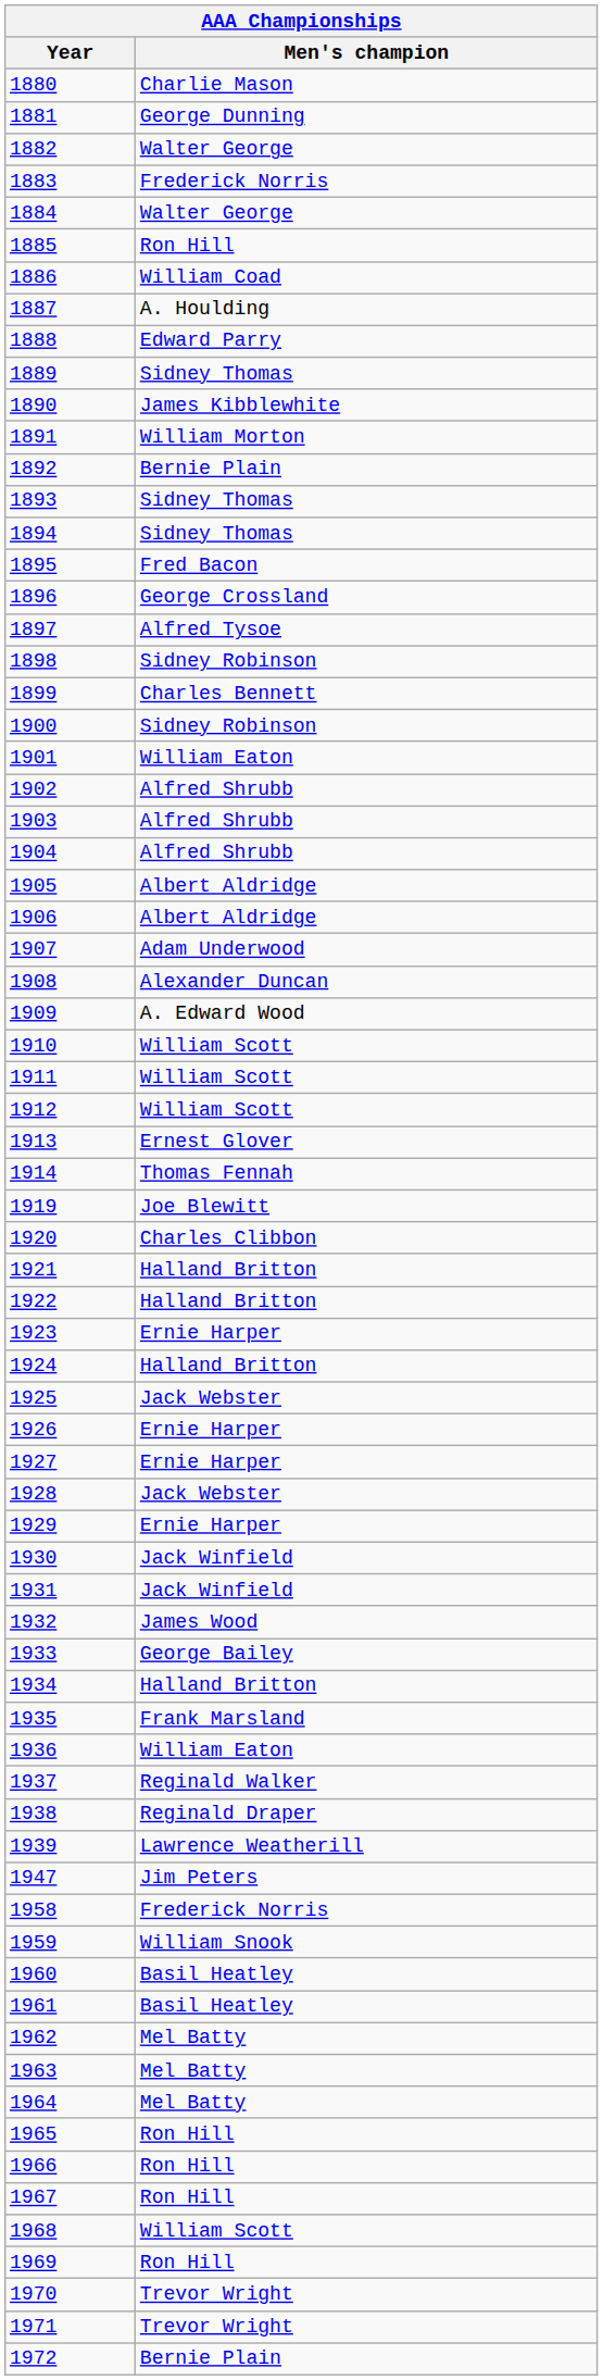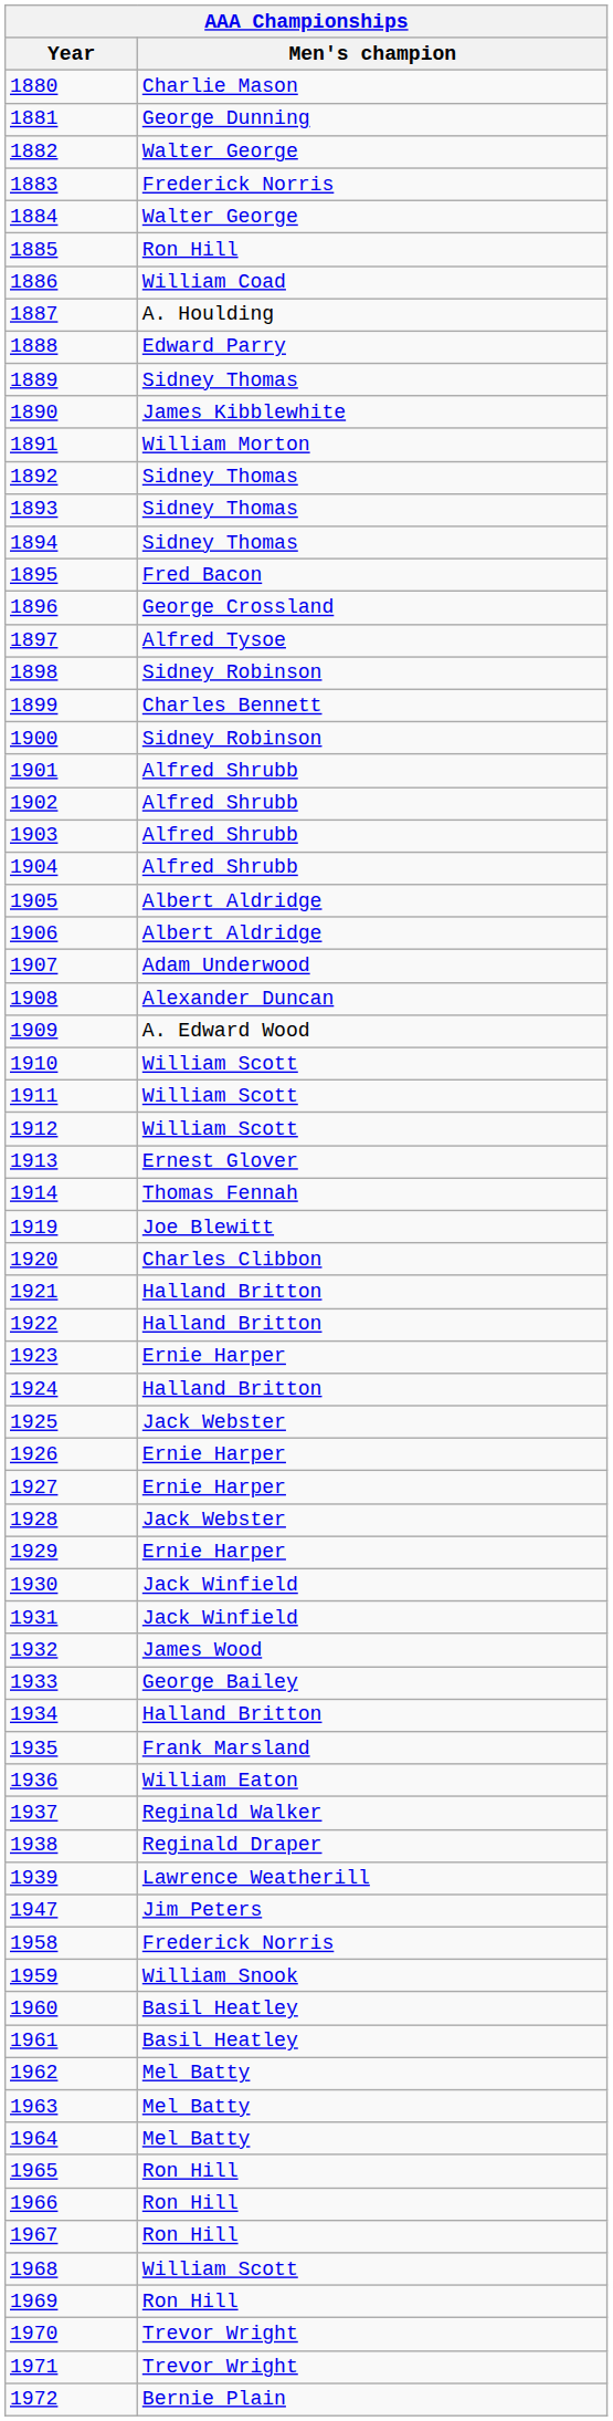 <table class="wikitable">
 <tr>
 <th colspan="2"><a href='#'>AAA Championships</a><br></th>
 </tr>
 <tr>
 <th width=80>Year</th>
 <th width=300>Men's champion</th>
 </tr>
 <tr>
 <td><a href='#'>1880</a></td>
 <td><a href='#'>Charlie Mason</a></td>
 </tr>
 <tr>
 <td><a href='#'>1881</a></td>
 <td><a href='#'>George Dunning</a></td>
 </tr>
 <tr>
 <td><a href='#'>1882</a></td>
 <td><a href='#'>Walter George</a></td>
 </tr>
 <tr>
 <td><a href='#'>1883</a></td>
 <td><a href='#'>Frederick Norris</a></td>
 </tr>
 <tr>
 <td><a href='#'>1884</a></td>
 <td><a href='#'>Walter George</a></td>
 </tr>
 <tr>
 <td><a href='#'>1885</a></td>
 <td><a href='#'>Ron Hill</a></td>
 </tr>
 <tr>
 <td><a href='#'>1886</a></td>
 <td><a href='#'>William Coad</a></td>
 </tr>
 <tr>
 <td><a href='#'>1887</a></td>
 <td>A. Houlding</td>
 </tr>
 <tr>
 <td><a href='#'>1888</a></td>
 <td><a href='#'>Edward Parry</a></td>
 </tr>
 <tr>
 <td><a href='#'>1889</a></td>
 <td><a href='#'>Sidney Thomas</a></td>
 </tr>
 <tr>
 <td><a href='#'>1890</a></td>
 <td><a href='#'>James Kibblewhite</a></td>
 </tr>
 <tr>
 <td><a href='#'>1891</a></td>
 <td><a href='#'>William Morton</a></td>
 </tr>
 <tr>
 <td><a href='#'>1892</a></td>
-<td><a href='#'>Bernie Plain</a></td>
+<td><a href='#'>Sidney Thomas</a></td>
 </tr>
 <tr>
 <td><a href='#'>1893</a></td>
 <td><a href='#'>Sidney Thomas</a></td>
 </tr>
 <tr>
 <td><a href='#'>1894</a></td>
 <td><a href='#'>Sidney Thomas</a></td>
 </tr>
 <tr>
 <td><a href='#'>1895</a></td>
 <td><a href='#'>Fred Bacon</a></td>
 </tr>
 <tr>
 <td><a href='#'>1896</a></td>
 <td><a href='#'>George Crossland</a></td>
 </tr>
 <tr>
 <td><a href='#'>1897</a></td>
 <td><a href='#'>Alfred Tysoe</a></td>
 </tr>
 <tr>
 <td><a href='#'>1898</a></td>
 <td><a href='#'>Sidney Robinson</a></td>
 </tr>
 <tr>
 <td><a href='#'>1899</a></td>
 <td><a href='#'>Charles Bennett</a></td>
 </tr>
 <tr>
 <td><a href='#'>1900</a></td>
 <td><a href='#'>Sidney Robinson</a></td>
 </tr>
 <tr>
 <td><a href='#'>1901</a></td>
-<td><a href='#'>William Eaton</a></td>
+<td><a href='#'>Alfred Shrubb</a></td>
 </tr>
 <tr>
 <td><a href='#'>1902</a></td>
 <td><a href='#'>Alfred Shrubb</a></td>
 </tr>
 <tr>
 <td><a href='#'>1903</a></td>
 <td><a href='#'>Alfred Shrubb</a></td>
 </tr>
 <tr>
 <td><a href='#'>1904</a></td>
 <td><a href='#'>Alfred Shrubb</a></td>
 </tr>
 <tr>
 <td><a href='#'>1905</a></td>
 <td><a href='#'>Albert Aldridge</a></td>
 </tr>
 <tr>
 <td><a href='#'>1906</a></td>
 <td><a href='#'>Albert Aldridge</a></td>
 </tr>
 <tr>
 <td><a href='#'>1907</a></td>
 <td><a href='#'>Adam Underwood</a></td>
 </tr>
 <tr>
 <td><a href='#'>1908</a></td>
 <td><a href='#'>Alexander Duncan</a></td>
 </tr>
 <tr>
 <td><a href='#'>1909</a></td>
 <td>A. Edward Wood</td>
 </tr>
 <tr>
 <td><a href='#'>1910</a></td>
 <td><a href='#'>William Scott</a></td>
 </tr>
 <tr>
 <td><a href='#'>1911</a></td>
 <td><a href='#'>William Scott</a></td>
 </tr>
 <tr>
 <td><a href='#'>1912</a></td>
 <td><a href='#'>William Scott</a></td>
 </tr>
 <tr>
 <td><a href='#'>1913</a></td>
 <td><a href='#'>Ernest Glover</a></td>
 </tr>
 <tr>
 <td><a href='#'>1914</a></td>
 <td><a href='#'>Thomas Fennah</a></td>
 </tr>
 <tr>
 <td><a href='#'>1919</a></td>
 <td><a href='#'>Joe Blewitt</a></td>
 </tr>
 <tr>
 <td><a href='#'>1920</a></td>
 <td><a href='#'>Charles Clibbon</a></td>
 </tr>
 <tr>
 <td><a href='#'>1921</a></td>
 <td><a href='#'>Halland Britton</a></td>
 </tr>
 <tr>
 <td><a href='#'>1922</a></td>
 <td><a href='#'>Halland Britton</a></td>
 </tr>
 <tr>
 <td><a href='#'>1923</a></td>
 <td><a href='#'>Ernie Harper</a></td>
 </tr>
 <tr>
 <td><a href='#'>1924</a></td>
 <td><a href='#'>Halland Britton</a></td>
 </tr>
 <tr>
 <td><a href='#'>1925</a></td>
 <td><a href='#'>Jack Webster</a></td>
 </tr>
 <tr>
 <td><a href='#'>1926</a></td>
 <td><a href='#'>Ernie Harper</a></td>
 </tr>
 <tr>
 <td><a href='#'>1927</a></td>
 <td><a href='#'>Ernie Harper</a></td>
 </tr>
 <tr>
 <td><a href='#'>1928</a></td>
 <td><a href='#'>Jack Webster</a></td>
 </tr>
 <tr>
 <td><a href='#'>1929</a></td>
 <td><a href='#'>Ernie Harper</a></td>
 </tr>
 <tr>
 <td><a href='#'>1930</a></td>
 <td><a href='#'>Jack Winfield</a></td>
 </tr>
 <tr>
 <td><a href='#'>1931</a></td>
 <td><a href='#'>Jack Winfield</a></td>
 </tr>
 <tr>
 <td><a href='#'>1932</a></td>
 <td><a href='#'>James Wood</a></td>
 </tr>
 <tr>
 <td><a href='#'>1933</a></td>
 <td><a href='#'>George Bailey</a></td>
 </tr>
 <tr>
 <td><a href='#'>1934</a></td>
 <td><a href='#'>Halland Britton</a></td>
 </tr>
 <tr>
 <td><a href='#'>1935</a></td>
 <td><a href='#'>Frank Marsland</a></td>
 </tr>
 <tr>
 <td><a href='#'>1936</a></td>
 <td><a href='#'>William Eaton</a></td>
 </tr>
 <tr>
 <td><a href='#'>1937</a></td>
 <td><a href='#'>Reginald Walker</a></td>
 </tr>
 <tr>
 <td><a href='#'>1938</a></td>
 <td><a href='#'>Reginald Draper</a></td>
 </tr>
 <tr>
 <td><a href='#'>1939</a></td>
 <td><a href='#'>Lawrence Weatherill</a></td>
 </tr>
 <tr>
 <td><a href='#'>1947</a></td>
 <td><a href='#'>Jim Peters</a></td>
 </tr>
 <tr>
 <td><a href='#'>1958</a></td>
 <td><a href='#'>Frederick Norris</a></td>
 </tr>
 <tr>
 <td><a href='#'>1959</a></td>
 <td><a href='#'>William Snook</a></td>
 </tr>
 <tr>
 <td><a href='#'>1960</a></td>
 <td><a href='#'>Basil Heatley</a></td>
 </tr>
 <tr>
 <td><a href='#'>1961</a></td>
 <td><a href='#'>Basil Heatley</a></td>
 </tr>
 <tr>
 <td><a href='#'>1962</a></td>
 <td><a href='#'>Mel Batty</a></td>
 </tr>
 <tr>
 <td><a href='#'>1963</a></td>
 <td><a href='#'>Mel Batty</a></td>
 </tr>
 <tr>
 <td><a href='#'>1964</a></td>
 <td><a href='#'>Mel Batty</a></td>
 </tr>
 <tr>
 <td><a href='#'>1965</a></td>
 <td><a href='#'>Ron Hill</a></td>
 </tr>
 <tr>
 <td><a href='#'>1966</a></td>
 <td><a href='#'>Ron Hill</a></td>
 </tr>
 <tr>
 <td><a href='#'>1967</a></td>
 <td><a href='#'>Ron Hill</a></td>
 </tr>
 <tr>
 <td><a href='#'>1968</a></td>
 <td><a href='#'>William Scott</a></td>
 </tr>
 <tr>
 <td><a href='#'>1969</a></td>
 <td><a href='#'>Ron Hill</a></td>
 </tr>
 <tr>
 <td><a href='#'>1970</a></td>
 <td><a href='#'>Trevor Wright</a></td>
 </tr>
 <tr>
 <td><a href='#'>1971</a></td>
 <td><a href='#'>Trevor Wright</a></td>
 </tr>
 <tr>
 <td><a href='#'>1972</a></td>
 <td><a href='#'>Bernie Plain</a></td>
 </tr>
 </table>
